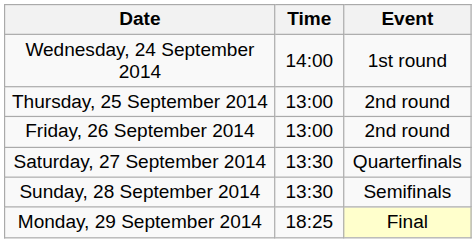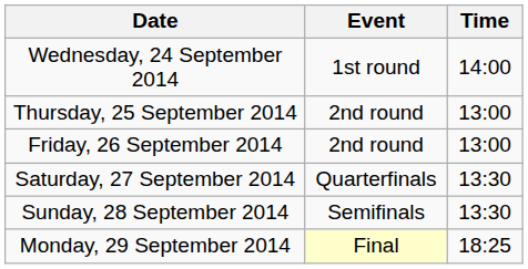 <table class = "wikitable" style="text-align:center;">
 <tr>
 <th width=220>Date</th>
+<th width=100>Event</th>
 <th width=50>Time</th>
-<th width=100>Event</th>
 </tr>
 <tr>
 <td>Wednesday, 24 September 2014</td>
+<td>1st round</td>
 <td>14:00</td>
-<td>1st round</td>
 </tr>
 <tr>
 <td>Thursday, 25 September 2014</td>
+<td>2nd round</td>
 <td>13:00</td>
-<td>2nd round</td>
 </tr>
 <tr>
 <td>Friday, 26 September 2014</td>
+<td>2nd round</td>
 <td>13:00</td>
-<td>2nd round</td>
 </tr>
 <tr>
 <td>Saturday, 27 September 2014</td>
+<td>Quarterfinals</td>
 <td>13:30</td>
-<td>Quarterfinals</td>
 </tr>
 <tr>
 <td>Sunday, 28 September 2014</td>
+<td>Semifinals</td>
 <td>13:30</td>
-<td>Semifinals</td>
 </tr>
 <tr>
 <td>Monday, 29 September 2014</td>
+<td bgcolor=ffffcc>Final</td>
 <td>18:25</td>
-<td bgcolor=ffffcc>Final</td>
 </tr>
 </table>
